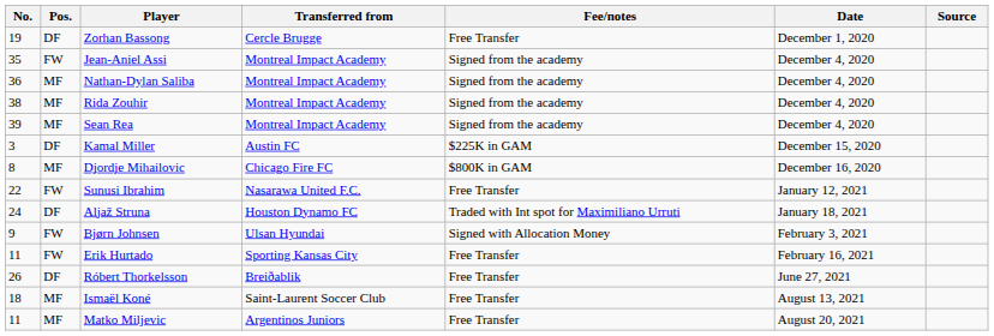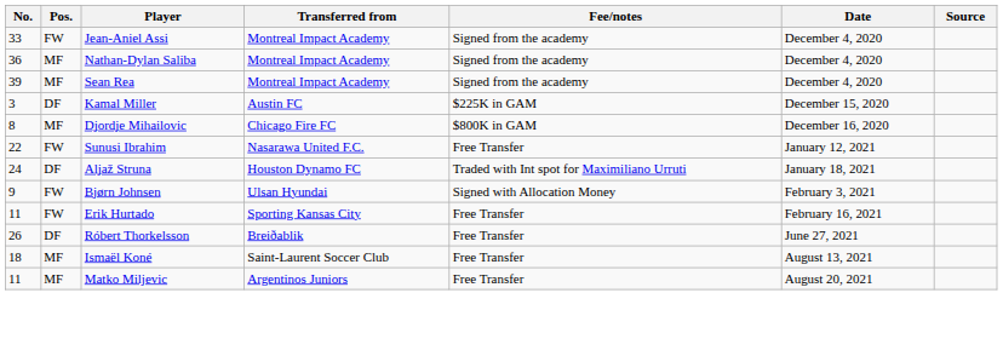 <table class="wikitable sortable" style="width:90%; text-align:center; font-size:95%; text-align:left;">
 <tr>
 <th>No.</th>
 <th>Pos.</th>
 <th>Player</th>
 <th>Transferred from</th>
 <th>Fee/notes</th>
 <th>Date</th>
 <th>Source</th>
 </tr>
 <tr>
-<td>19</td>
-<td>DF</td>
-<td> <a href='#'>Zorhan Bassong</a></td>
-<td> <a href='#'>Cercle Brugge</a></td>
-<td>Free Transfer</td>
-<td>December 1, 2020</td>
-<td></td>
-</tr>
-<tr>
-<td>35</td>
+<td>33</td>
 <td>FW</td>
 <td> <a href='#'>Jean-Aniel Assi</a></td>
 <td> <a href='#'>Montreal Impact Academy</a></td>
 <td>Signed from the academy</td>
 <td>December 4, 2020</td>
 <td></td>
 </tr>
 <tr>
 <td>36</td>
 <td>MF</td>
 <td> <a href='#'>Nathan-Dylan Saliba</a></td>
-<td> <a href='#'>Montreal Impact Academy</a></td>
-<td>Signed from the academy</td>
-<td>December 4, 2020</td>
-<td></td>
-</tr>
-<tr>
-<td>38</td>
-<td>MF</td>
-<td> <a href='#'>Rida Zouhir</a></td>
 <td> <a href='#'>Montreal Impact Academy</a></td>
 <td>Signed from the academy</td>
 <td>December 4, 2020</td>
 <td></td>
 </tr>
 <tr>
 <td>39</td>
 <td>MF</td>
 <td> <a href='#'>Sean Rea</a></td>
 <td> <a href='#'>Montreal Impact Academy</a></td>
 <td>Signed from the academy</td>
 <td>December 4, 2020</td>
 <td></td>
 </tr>
 <tr>
 <td>3</td>
 <td>DF</td>
 <td> <a href='#'>Kamal Miller</a></td>
 <td> <a href='#'>Austin FC</a></td>
 <td>$225K in GAM</td>
 <td>December 15, 2020</td>
 <td></td>
 </tr>
 <tr>
 <td>8</td>
 <td>MF</td>
 <td> <a href='#'>Djordje Mihailovic</a></td>
 <td> <a href='#'>Chicago Fire FC</a></td>
 <td>$800K in GAM</td>
 <td>December 16, 2020</td>
 <td></td>
 </tr>
 <tr>
 <td>22</td>
 <td>FW</td>
 <td> <a href='#'>Sunusi Ibrahim</a></td>
 <td> <a href='#'>Nasarawa United F.C.</a></td>
 <td>Free Transfer</td>
 <td>January 12, 2021</td>
 <td></td>
 </tr>
 <tr>
 <td>24</td>
 <td>DF</td>
 <td> <a href='#'>Aljaž Struna</a></td>
 <td> <a href='#'>Houston Dynamo FC</a></td>
 <td>Traded with Int spot for <a href='#'>Maximiliano Urruti</a></td>
 <td>January 18, 2021</td>
 <td></td>
 </tr>
 <tr>
 <td>9</td>
 <td>FW</td>
 <td> <a href='#'>Bjørn Johnsen</a></td>
 <td> <a href='#'>Ulsan Hyundai</a></td>
 <td>Signed with Allocation Money</td>
 <td>February 3, 2021</td>
 <td></td>
 </tr>
 <tr>
 <td>11</td>
 <td>FW</td>
 <td> <a href='#'>Erik Hurtado</a></td>
 <td> <a href='#'>Sporting Kansas City</a></td>
 <td>Free Transfer</td>
 <td>February 16, 2021</td>
 <td></td>
 </tr>
 <tr>
 <td>26</td>
 <td>DF</td>
 <td> <a href='#'>Róbert Thorkelsson</a></td>
 <td> <a href='#'>Breiðablik</a></td>
 <td>Free Transfer</td>
 <td>June 27, 2021</td>
 <td></td>
 </tr>
 <tr>
 <td>18</td>
 <td>MF</td>
 <td> <a href='#'>Ismaël Koné</a></td>
 <td> Saint-Laurent Soccer Club</td>
 <td>Free Transfer</td>
 <td>August 13, 2021</td>
 <td></td>
 </tr>
 <tr>
 <td>11</td>
 <td>MF</td>
 <td> <a href='#'>Matko Miljevic</a></td>
 <td> <a href='#'>Argentinos Juniors</a></td>
 <td>Free Transfer</td>
 <td>August 20, 2021</td>
 <td></td>
 </tr>
 </table>
